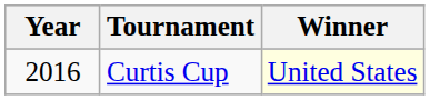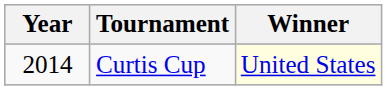 <table class="wikitable">
 <tr>
 <th>  Year  </th>
 <th>Tournament</th>
 <th>Winner</th>
 </tr>
 <tr>
-<td align=center>2016</td>
+<td align=center>2014</td>
 <td><a href='#'>Curtis Cup</a></td>
 <td style="background: lightyellow;"> <a href='#'>United States</a></td>
 </tr>
 </table>
